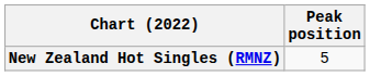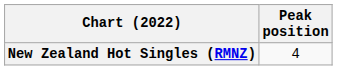 <table class="wikitable plainrowheaders" style="text-align:center">
 <tr>
 <th scope="col">Chart (2022)</th>
 <th scope="col">Peak<br>position</th>
 </tr>
 <tr>
 <th scope="row">New Zealand Hot Singles (<a href='#'>RMNZ</a>)</th>
-<td>5</td>
+<td>4</td>
 </tr>
 </table>
